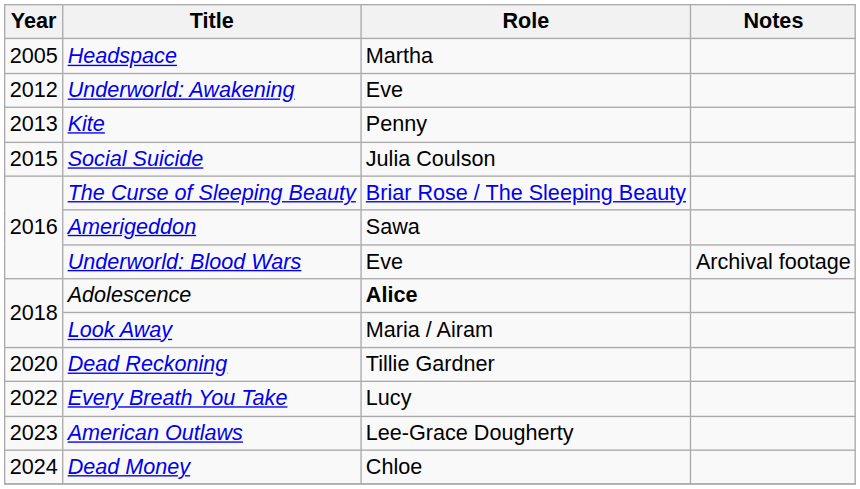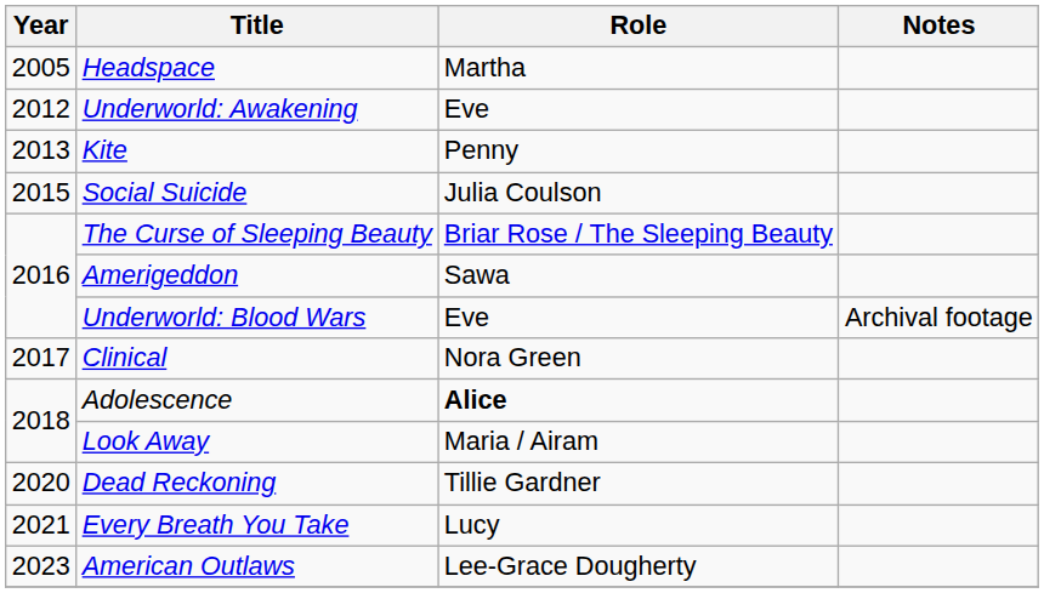 <table class="wikitable sortable">
 <tr>
 <th>Year</th>
 <th>Title</th>
 <th>Role</th>
 <th class="unsortable">Notes</th>
 </tr>
 <tr>
 <td>2005</td>
 <td><em><a href='#'>Headspace</a></em></td>
 <td>Martha</td>
 <td></td>
 </tr>
 <tr>
 <td>2012</td>
 <td><em><a href='#'>Underworld: Awakening</a></em></td>
 <td>Eve</td>
 <td></td>
 </tr>
 <tr>
 <td>2013</td>
 <td><em><a href='#'>Kite</a></em></td>
 <td>Penny</td>
 <td></td>
 </tr>
 <tr>
 <td>2015</td>
 <td><em><a href='#'>Social Suicide</a></em></td>
 <td>Julia Coulson</td>
 <td></td>
 </tr>
 <tr>
 <td rowspan="3">2016</td>
 <td><em><a href='#'>The Curse of Sleeping Beauty</a></em></td>
 <td><a href='#'>Briar Rose / The Sleeping Beauty</a></td>
 <td></td>
 </tr>
 <tr>
 <td><em><a href='#'>Amerigeddon</a></em></td>
 <td>Sawa</td>
 <td></td>
 </tr>
 <tr>
 <td><em><a href='#'>Underworld: Blood Wars</a></em></td>
 <td>Eve</td>
 <td>Archival footage</td>
 </tr>
 <tr>
+<td>2017</td>
+<td><em><a href='#'>Clinical</a></em></td>
+<td>Nora Green</td>
+<td></td>
+</tr>
+<tr>
 <td rowspan="2">2018</td>
 <td><em>Adolescence</em></td>
 <td><strong>Alice</strong></td>
 <td></td>
 </tr>
 <tr>
 <td><em><a href='#'>Look Away</a></em></td>
 <td>Maria / Airam</td>
 <td></td>
 </tr>
 <tr>
 <td>2020</td>
 <td><em><a href='#'>Dead Reckoning</a></em></td>
 <td>Tillie Gardner</td>
 <td></td>
 </tr>
 <tr>
-<td>2022</td>
+<td>2021</td>
 <td><em><a href='#'>Every Breath You Take</a></em></td>
 <td>Lucy</td>
 <td></td>
 </tr>
 <tr>
 <td>2023</td>
 <td><em><a href='#'>American Outlaws</a></em></td>
 <td>Lee-Grace Dougherty</td>
 <td></td>
 </tr>
 <tr>
-<td>2024</td>
-<td><em><a href='#'>Dead Money</a></em></td>
-<td>Chloe</td>
-<td></td>
-</tr>
-<tr>
 </tr>
 </table>
